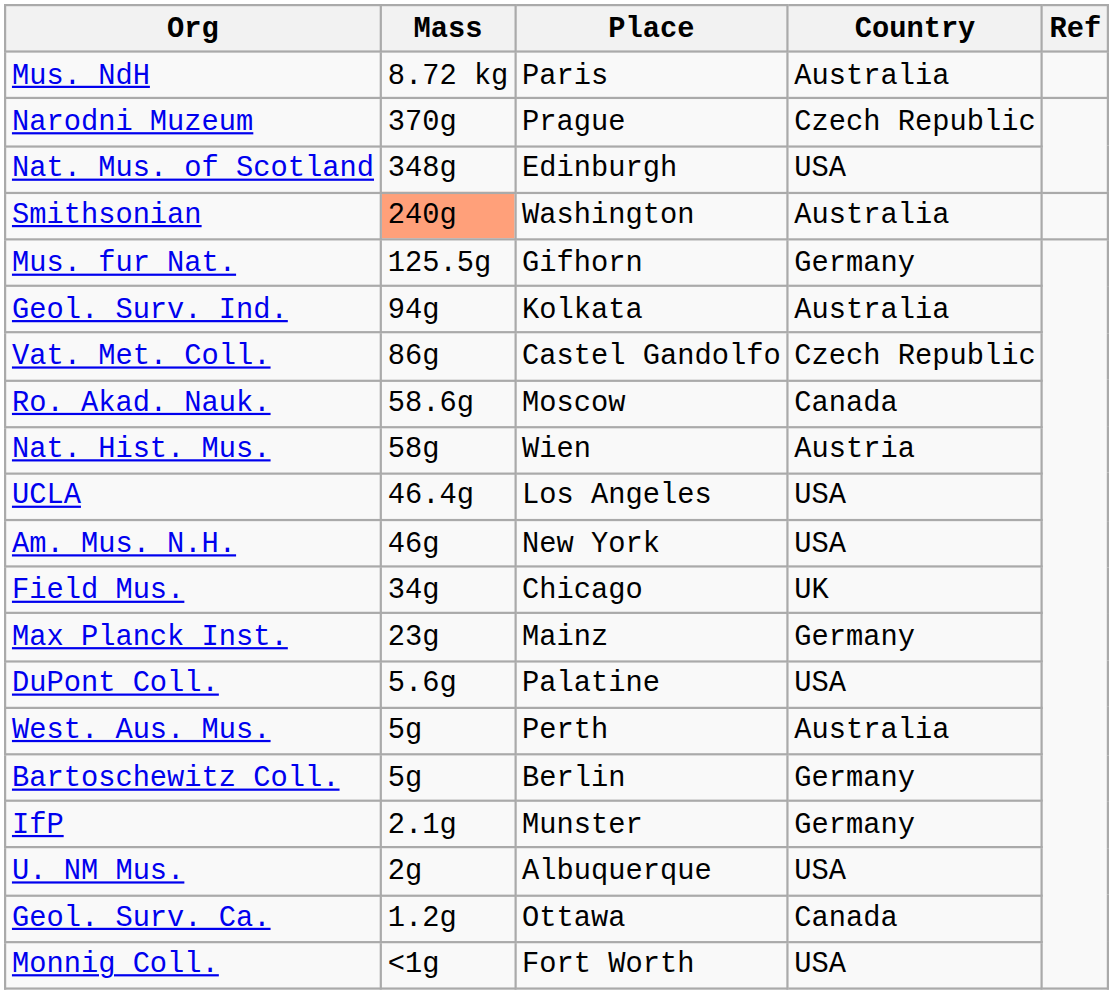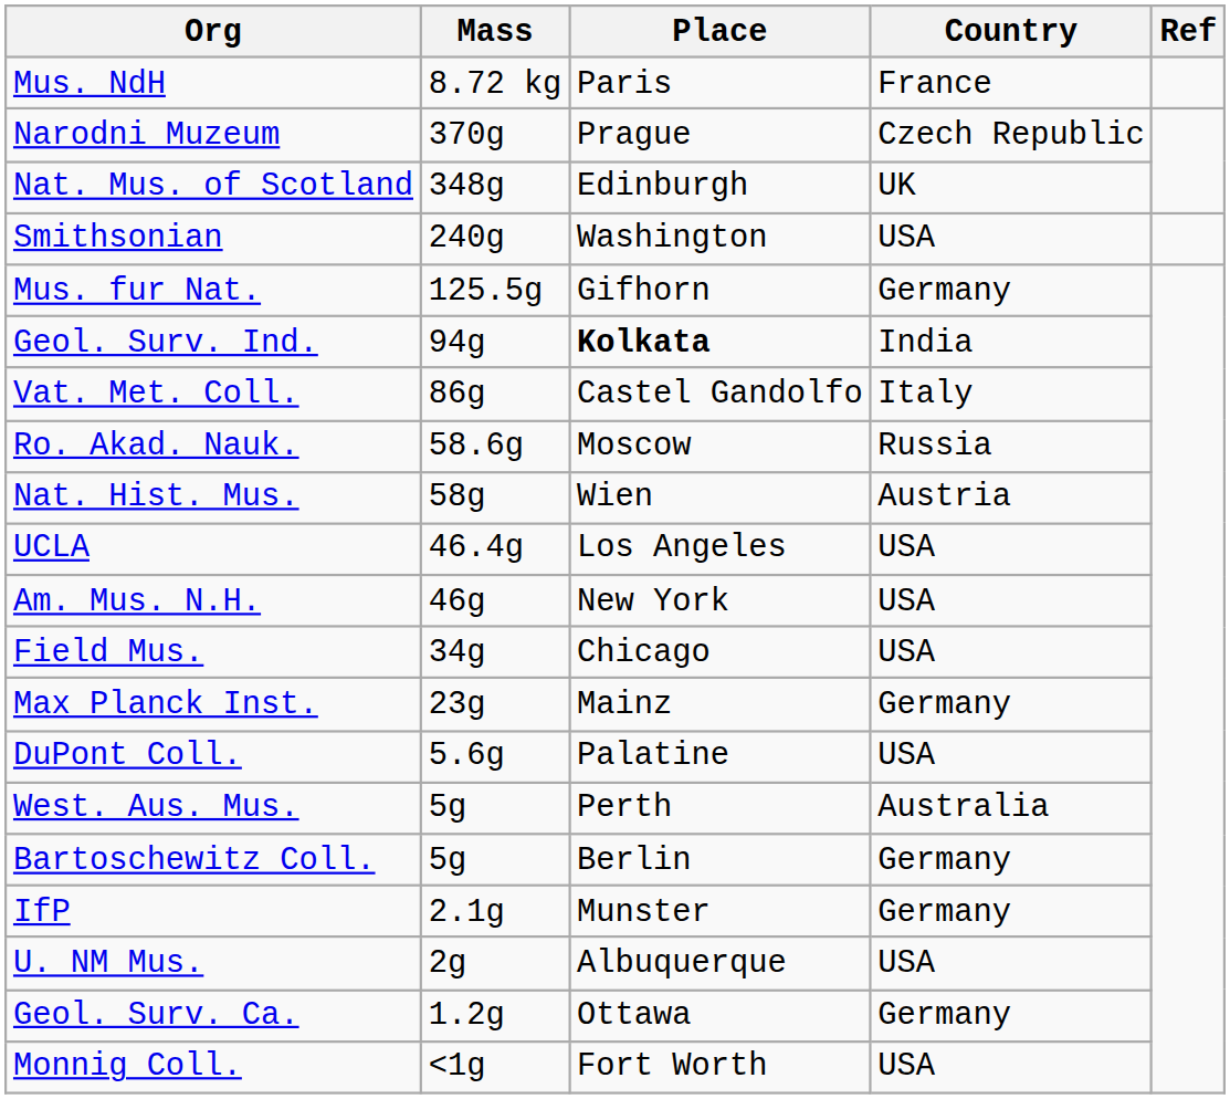 <table class="wikitable">
 <tr>
 <th>Org</th>
 <th>Mass</th>
 <th>Place</th>
 <th>Country</th>
 <th>Ref</th>
 </tr>
 <tr>
 <td><a href='#'>Mus. NdH</a></td>
 <td>8.72 kg</td>
 <td>Paris</td>
-<td>Australia</td>
+<td>France</td>
 <td></td>
 </tr>
 <tr>
 <td><a href='#'>Narodni Muzeum</a></td>
 <td>370g</td>
 <td>Prague</td>
 <td>Czech Republic</td>
 </tr>
 <tr>
 <td><a href='#'>Nat. Mus. of Scotland</a></td>
 <td>348g</td>
 <td>Edinburgh</td>
-<td>USA</td>
+<td>UK</td>
 </tr>
 <tr>
 <td><a href='#'>Smithsonian</a></td>
-<td style="background: lightsalmon;">240g</td>
+<td>240g</td>
 <td>Washington</td>
-<td>Australia</td>
+<td>USA</td>
 <td></td>
 </tr>
 <tr>
 <td><a href='#'>Mus. fur Nat.</a></td>
 <td>125.5g</td>
 <td>Gifhorn</td>
 <td>Germany</td>
 </tr>
 <tr>
 <td><a href='#'>Geol. Surv. Ind.</a></td>
 <td>94g</td>
-<td>Kolkata</td>
-<td>Australia</td>
+<td><strong>Kolkata</strong></td>
+<td>India</td>
 </tr>
 <tr>
 <td><a href='#'>Vat. Met. Coll.</a></td>
 <td>86g</td>
 <td>Castel Gandolfo</td>
-<td>Czech Republic</td>
+<td>Italy</td>
 </tr>
 <tr>
 <td><a href='#'>Ro. Akad. Nauk.</a></td>
 <td>58.6g</td>
 <td>Moscow</td>
-<td>Canada</td>
+<td>Russia</td>
 </tr>
 <tr>
 <td><a href='#'>Nat. Hist. Mus.</a></td>
 <td>58g</td>
 <td>Wien</td>
 <td>Austria</td>
 </tr>
 <tr>
 <td><a href='#'>UCLA</a></td>
 <td>46.4g</td>
 <td>Los Angeles</td>
 <td>USA</td>
 </tr>
 <tr>
 <td><a href='#'>Am. Mus. N.H.</a></td>
 <td>46g</td>
 <td>New York</td>
 <td>USA</td>
 </tr>
 <tr>
 <td><a href='#'>Field Mus.</a></td>
 <td>34g</td>
 <td>Chicago</td>
-<td>UK</td>
+<td>USA</td>
 </tr>
 <tr>
 <td><a href='#'>Max Planck Inst.</a></td>
 <td>23g</td>
 <td>Mainz</td>
 <td>Germany</td>
 </tr>
 <tr>
 <td><a href='#'>DuPont Coll.</a></td>
 <td>5.6g</td>
 <td>Palatine</td>
 <td>USA</td>
 </tr>
 <tr>
 <td><a href='#'>West. Aus. Mus.</a></td>
 <td>5g</td>
 <td>Perth</td>
 <td>Australia</td>
 </tr>
 <tr>
 <td><a href='#'>Bartoschewitz Coll.</a></td>
 <td>5g</td>
 <td>Berlin</td>
 <td>Germany</td>
 </tr>
 <tr>
 <td><a href='#'>IfP</a></td>
 <td>2.1g</td>
 <td>Munster</td>
 <td>Germany</td>
 </tr>
 <tr>
 <td><a href='#'>U. NM Mus.</a></td>
 <td>2g</td>
 <td>Albuquerque</td>
 <td>USA</td>
 </tr>
 <tr>
 <td><a href='#'>Geol. Surv. Ca.</a></td>
 <td>1.2g</td>
 <td>Ottawa</td>
-<td>Canada</td>
+<td>Germany</td>
 </tr>
 <tr>
 <td><a href='#'>Monnig Coll.</a></td>
 <td><1g</td>
 <td>Fort Worth</td>
 <td>USA</td>
 </tr>
 </table>
